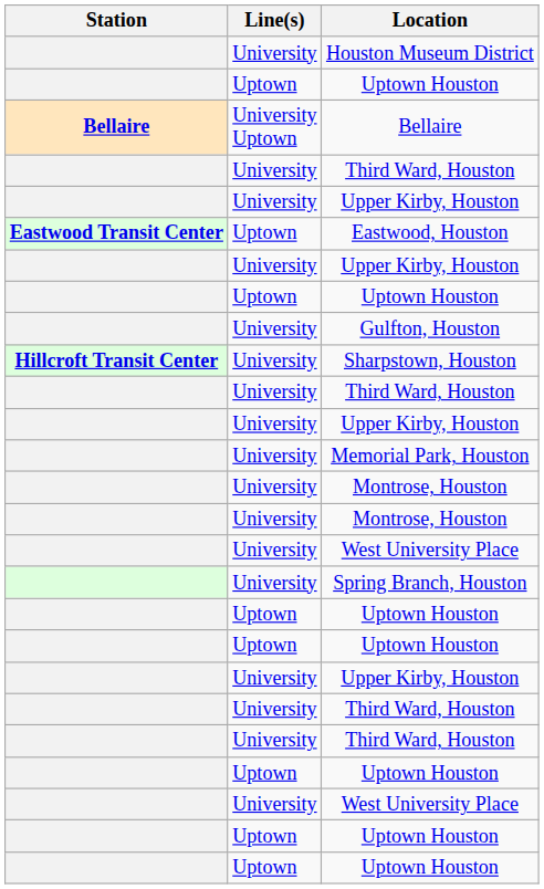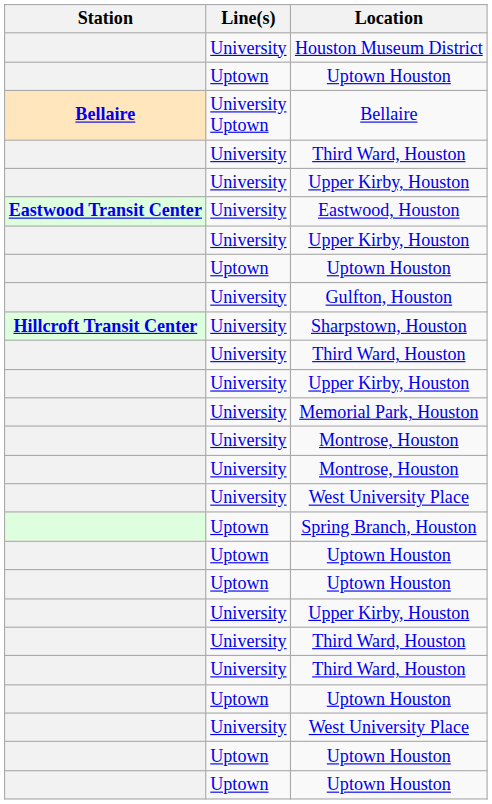 <table class="wikitable sortable plainrowheaders" summary="List of stations (sortable), Lines, Jurisdiction (sortable), Date opened (sortable), Fare zone A to D (sortable), Number of Parking spaces (sortable), and References">
 <tr>
 <th scope="col">Station</th>
 <th scope="col" class="unsortable">Line(s)</th>
 <th scope="col">Location</th>
 </tr>
 <tr>
 <th scope="row"></th>
 <td style="white-space: nowrap;"> <a href='#'>University</a></td>
 <td align=center><a href='#'>Houston Museum District</a></td>
 </tr>
 <tr>
 <th scope="row"></th>
 <td style="white-space: nowrap;"> <a href='#'>Uptown</a></td>
 <td align=center><a href='#'>Uptown Houston</a></td>
 </tr>
 <tr>
 <th scope="row" style="background-color:#FFE6BD; white-space: nowrap;"><a href='#'>Bellaire</a> </th>
 <td style="white-space: nowrap;"> <a href='#'>University</a><br> <a href='#'>Uptown</a></td>
 <td align=center><a href='#'>Bellaire</a></td>
 </tr>
 <tr>
 <th scope="row"></th>
 <td style="white-space: nowrap;"> <a href='#'>University</a></td>
 <td align=center><a href='#'>Third Ward, Houston</a></td>
 </tr>
 <tr>
 <th scope="row"></th>
 <td style="white-space: nowrap;"> <a href='#'>University</a></td>
 <td align=center><a href='#'>Upper Kirby, Houston</a></td>
 </tr>
 <tr>
 <th scope="row" style="background-color:#ddffdd; white-space: nowrap;"><a href='#'>Eastwood Transit Center</a>  </th>
-<td style="white-space: nowrap;"> <a href='#'>Uptown</a></td>
+<td style="white-space: nowrap;"> <a href='#'>University</a></td>
 <td align=center><a href='#'>Eastwood, Houston</a></td>
 </tr>
 <tr>
 <th scope="row"></th>
 <td style="white-space: nowrap;"> <a href='#'>University</a></td>
 <td align=center><a href='#'>Upper Kirby, Houston</a></td>
 </tr>
 <tr>
 <th scope="row"></th>
 <td style="white-space: nowrap;"> <a href='#'>Uptown</a></td>
 <td align=center><a href='#'>Uptown Houston</a></td>
 </tr>
 <tr>
 <th scope="row"></th>
 <td style="white-space: nowrap;"> <a href='#'>University</a></td>
 <td align=center><a href='#'>Gulfton, Houston</a></td>
 </tr>
 <tr>
 <th scope="row" style="background-color:#ddffdd; white-space: nowrap;"><a href='#'>Hillcroft Transit Center</a>  </th>
 <td style="white-space: nowrap;"> <a href='#'>University</a></td>
 <td align=center><a href='#'>Sharpstown, Houston</a></td>
 </tr>
 <tr>
 <th scope="row"></th>
 <td style="white-space: nowrap;"> <a href='#'>University</a></td>
 <td align=center><a href='#'>Third Ward, Houston</a></td>
 </tr>
 <tr>
 <th scope="row"></th>
 <td style="white-space: nowrap;"> <a href='#'>University</a></td>
 <td align=center><a href='#'>Upper Kirby, Houston</a></td>
 </tr>
 <tr>
 <th scope="row"></th>
 <td style="white-space: nowrap;"> <a href='#'>University</a></td>
 <td align=center><a href='#'>Memorial Park, Houston</a></td>
 </tr>
 <tr>
 <th scope="row"></th>
 <td style="white-space: nowrap;"> <a href='#'>University</a></td>
 <td align=center><a href='#'>Montrose, Houston</a></td>
 </tr>
 <tr>
 <th scope="row"></th>
 <td style="white-space: nowrap;"> <a href='#'>University</a></td>
 <td align=center><a href='#'>Montrose, Houston</a></td>
 </tr>
 <tr>
 <th scope="row"></th>
 <td style="white-space: nowrap;"> <a href='#'>University</a></td>
 <td align=center><a href='#'>West University Place</a></td>
 </tr>
 <tr>
 <th scope="row" style="background-color:#ddffdd; white-space: nowrap;">  </th>
-<td style="white-space: nowrap;"> <a href='#'>University</a></td>
+<td style="white-space: nowrap;"> <a href='#'>Uptown</a></td>
 <td align=center><a href='#'>Spring Branch, Houston</a></td>
 </tr>
 <tr>
 <th scope="row"></th>
 <td style="white-space: nowrap;"> <a href='#'>Uptown</a></td>
 <td align=center><a href='#'>Uptown Houston</a></td>
 </tr>
 <tr>
 <th scope="row"></th>
 <td style="white-space: nowrap;"> <a href='#'>Uptown</a></td>
 <td align=center><a href='#'>Uptown Houston</a></td>
 </tr>
 <tr>
 <th scope="row"></th>
 <td style="white-space: nowrap;"> <a href='#'>University</a></td>
 <td align=center><a href='#'>Upper Kirby, Houston</a></td>
 </tr>
 <tr>
 <th scope="row"></th>
 <td style="white-space: nowrap;"> <a href='#'>University</a></td>
 <td align=center><a href='#'>Third Ward, Houston</a></td>
 </tr>
 <tr>
 <th scope="row"></th>
 <td style="white-space: nowrap;"> <a href='#'>University</a></td>
 <td align=center><a href='#'>Third Ward, Houston</a></td>
 </tr>
 <tr>
 <th scope="row"></th>
 <td style="white-space: nowrap;"> <a href='#'>Uptown</a></td>
 <td align=center><a href='#'>Uptown Houston</a></td>
 </tr>
 <tr>
 <th scope="row"></th>
 <td style="white-space: nowrap;"> <a href='#'>University</a></td>
 <td align=center><a href='#'>West University Place</a></td>
 </tr>
 <tr>
 <th scope="row"></th>
 <td style="white-space: nowrap;"> <a href='#'>Uptown</a></td>
 <td align=center><a href='#'>Uptown Houston</a></td>
 </tr>
 <tr>
 <th scope="row"></th>
 <td style="white-space: nowrap;"> <a href='#'>Uptown</a></td>
 <td align=center><a href='#'>Uptown Houston</a></td>
 </tr>
 </table>
